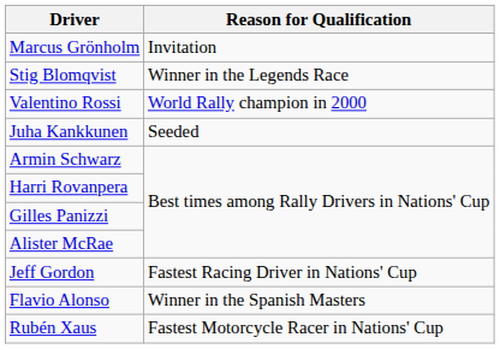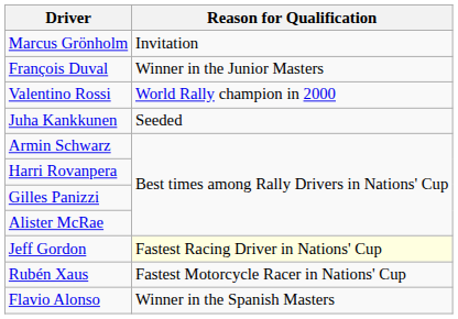 <table class="wikitable">
 <tr>
 <th>Driver</th>
 <th>Reason for Qualification</th>
 </tr>
 <tr>
 <td> <a href='#'>Marcus Grönholm</a></td>
 <td>Invitation</td>
 </tr>
 <tr>
-<td> <a href='#'>Stig Blomqvist</a></td>
-<td>Winner in the Legends Race</td>
+<td> <a href='#'>François Duval</a></td>
+<td>Winner in the Junior Masters</td>
 </tr>
 <tr>
 <td> <a href='#'>Valentino Rossi</a></td>
 <td><a href='#'>World Rally</a> champion in <a href='#'>2000</a></td>
 </tr>
 <tr>
 <td> <a href='#'>Juha Kankkunen</a></td>
 <td>Seeded</td>
 </tr>
 <tr>
 <td> <a href='#'>Armin Schwarz</a></td>
 <td rowspan=4>Best times among Rally Drivers in Nations' Cup</td>
 </tr>
 <tr>
 <td> <a href='#'>Harri Rovanpera</a></td>
 </tr>
 <tr>
 <td> <a href='#'>Gilles Panizzi</a></td>
 </tr>
 <tr>
 <td> <a href='#'>Alister McRae</a></td>
 </tr>
 <tr>
 <td> <a href='#'>Jeff Gordon</a></td>
-<td>Fastest Racing Driver in Nations' Cup</td>
+<td style="background: lightyellow;">Fastest Racing Driver in Nations' Cup</td>
+</tr>
+<tr>
+<td> <a href='#'>Rubén Xaus</a></td>
+<td>Fastest Motorcycle Racer in Nations' Cup</td>
 </tr>
 <tr>
 <td> <a href='#'>Flavio Alonso</a></td>
 <td>Winner in the Spanish Masters</td>
 </tr>
-<tr>
-<td> <a href='#'>Rubén Xaus</a></td>
-<td>Fastest Motorcycle Racer in Nations' Cup</td>
-</tr>
 </table>
